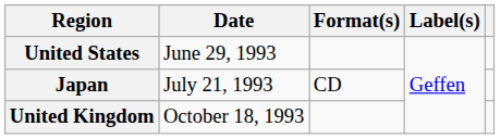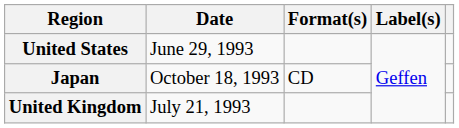 <table class="wikitable plainrowheaders">
 <tr>
 <th scope="col">Region</th>
 <th scope="col">Date</th>
 <th scope="col">Format(s)</th>
 <th scope="col">Label(s)</th>
 <th scope="col"></th>
 </tr>
 <tr>
 <th scope="row">United States</th>
 <td>June 29, 1993</td>
 <td></td>
 <td rowspan="3"><a href='#'>Geffen</a></td>
 <td></td>
 </tr>
 <tr>
 <th scope="row">Japan</th>
-<td>July 21, 1993</td>
+<td>October 18, 1993</td>
 <td>CD</td>
 <td></td>
 </tr>
 <tr>
 <th scope="row">United Kingdom</th>
-<td>October 18, 1993</td>
+<td>July 21, 1993</td>
 <td></td>
 <td></td>
 </tr>
 </table>
